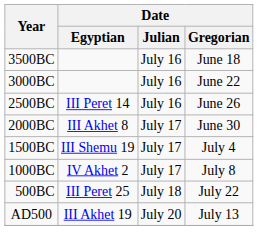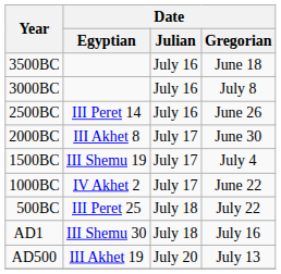 <table class="wikitable" style="margin:1em auto;">
 <tr>
 <th rowspan=2>Year</th>
 <th colspan=3>Date</th>
 </tr>
 <tr>
 <th>Egyptian</th>
 <th>Julian</th>
 <th>Gregorian</th>
 </tr>
 <tr align="center">
 <td>3500BC</td>
 <td></td>
 <td>July 16</td>
 <td>June 18</td>
 </tr>
 <tr align="center">
 <td>3000BC</td>
 <td></td>
 <td>July 16</td>
-<td>June 22</td>
+<td>July 8</td>
 </tr>
 <tr align="center">
 <td>2500BC</td>
 <td><a href='#'>III Peret</a> 14</td>
 <td>July 16</td>
 <td>June 26</td>
 </tr>
 <tr align="center">
 <td>2000BC</td>
 <td><a href='#'>III Akhet</a> 8</td>
 <td>July 17</td>
 <td>June 30</td>
 </tr>
 <tr align="center">
 <td>1500BC</td>
 <td><a href='#'>III Shemu</a> 19</td>
 <td>July 17</td>
 <td>July 4</td>
 </tr>
 <tr align="center">
 <td>1000BC</td>
 <td><a href='#'>IV Akhet</a> 2</td>
 <td>July 17</td>
-<td>July 8</td>
+<td>June 22</td>
 </tr>
 <tr align="center">
 <td>  500BC</td>
 <td><a href='#'>III Peret</a> 25</td>
 <td>July 18</td>
 <td>July 22</td>
+</tr>
+<tr align="center">
+<td>AD1   </td>
+<td><a href='#'>III Shemu</a> 30</td>
+<td>July 18</td>
+<td>July 16</td>
 </tr>
 <tr align="center">
 <td>AD500</td>
 <td><a href='#'>III Akhet</a> 19</td>
 <td>July 20</td>
 <td>July 13</td>
 </tr>
 <tr>
 </tr>
 </table>
